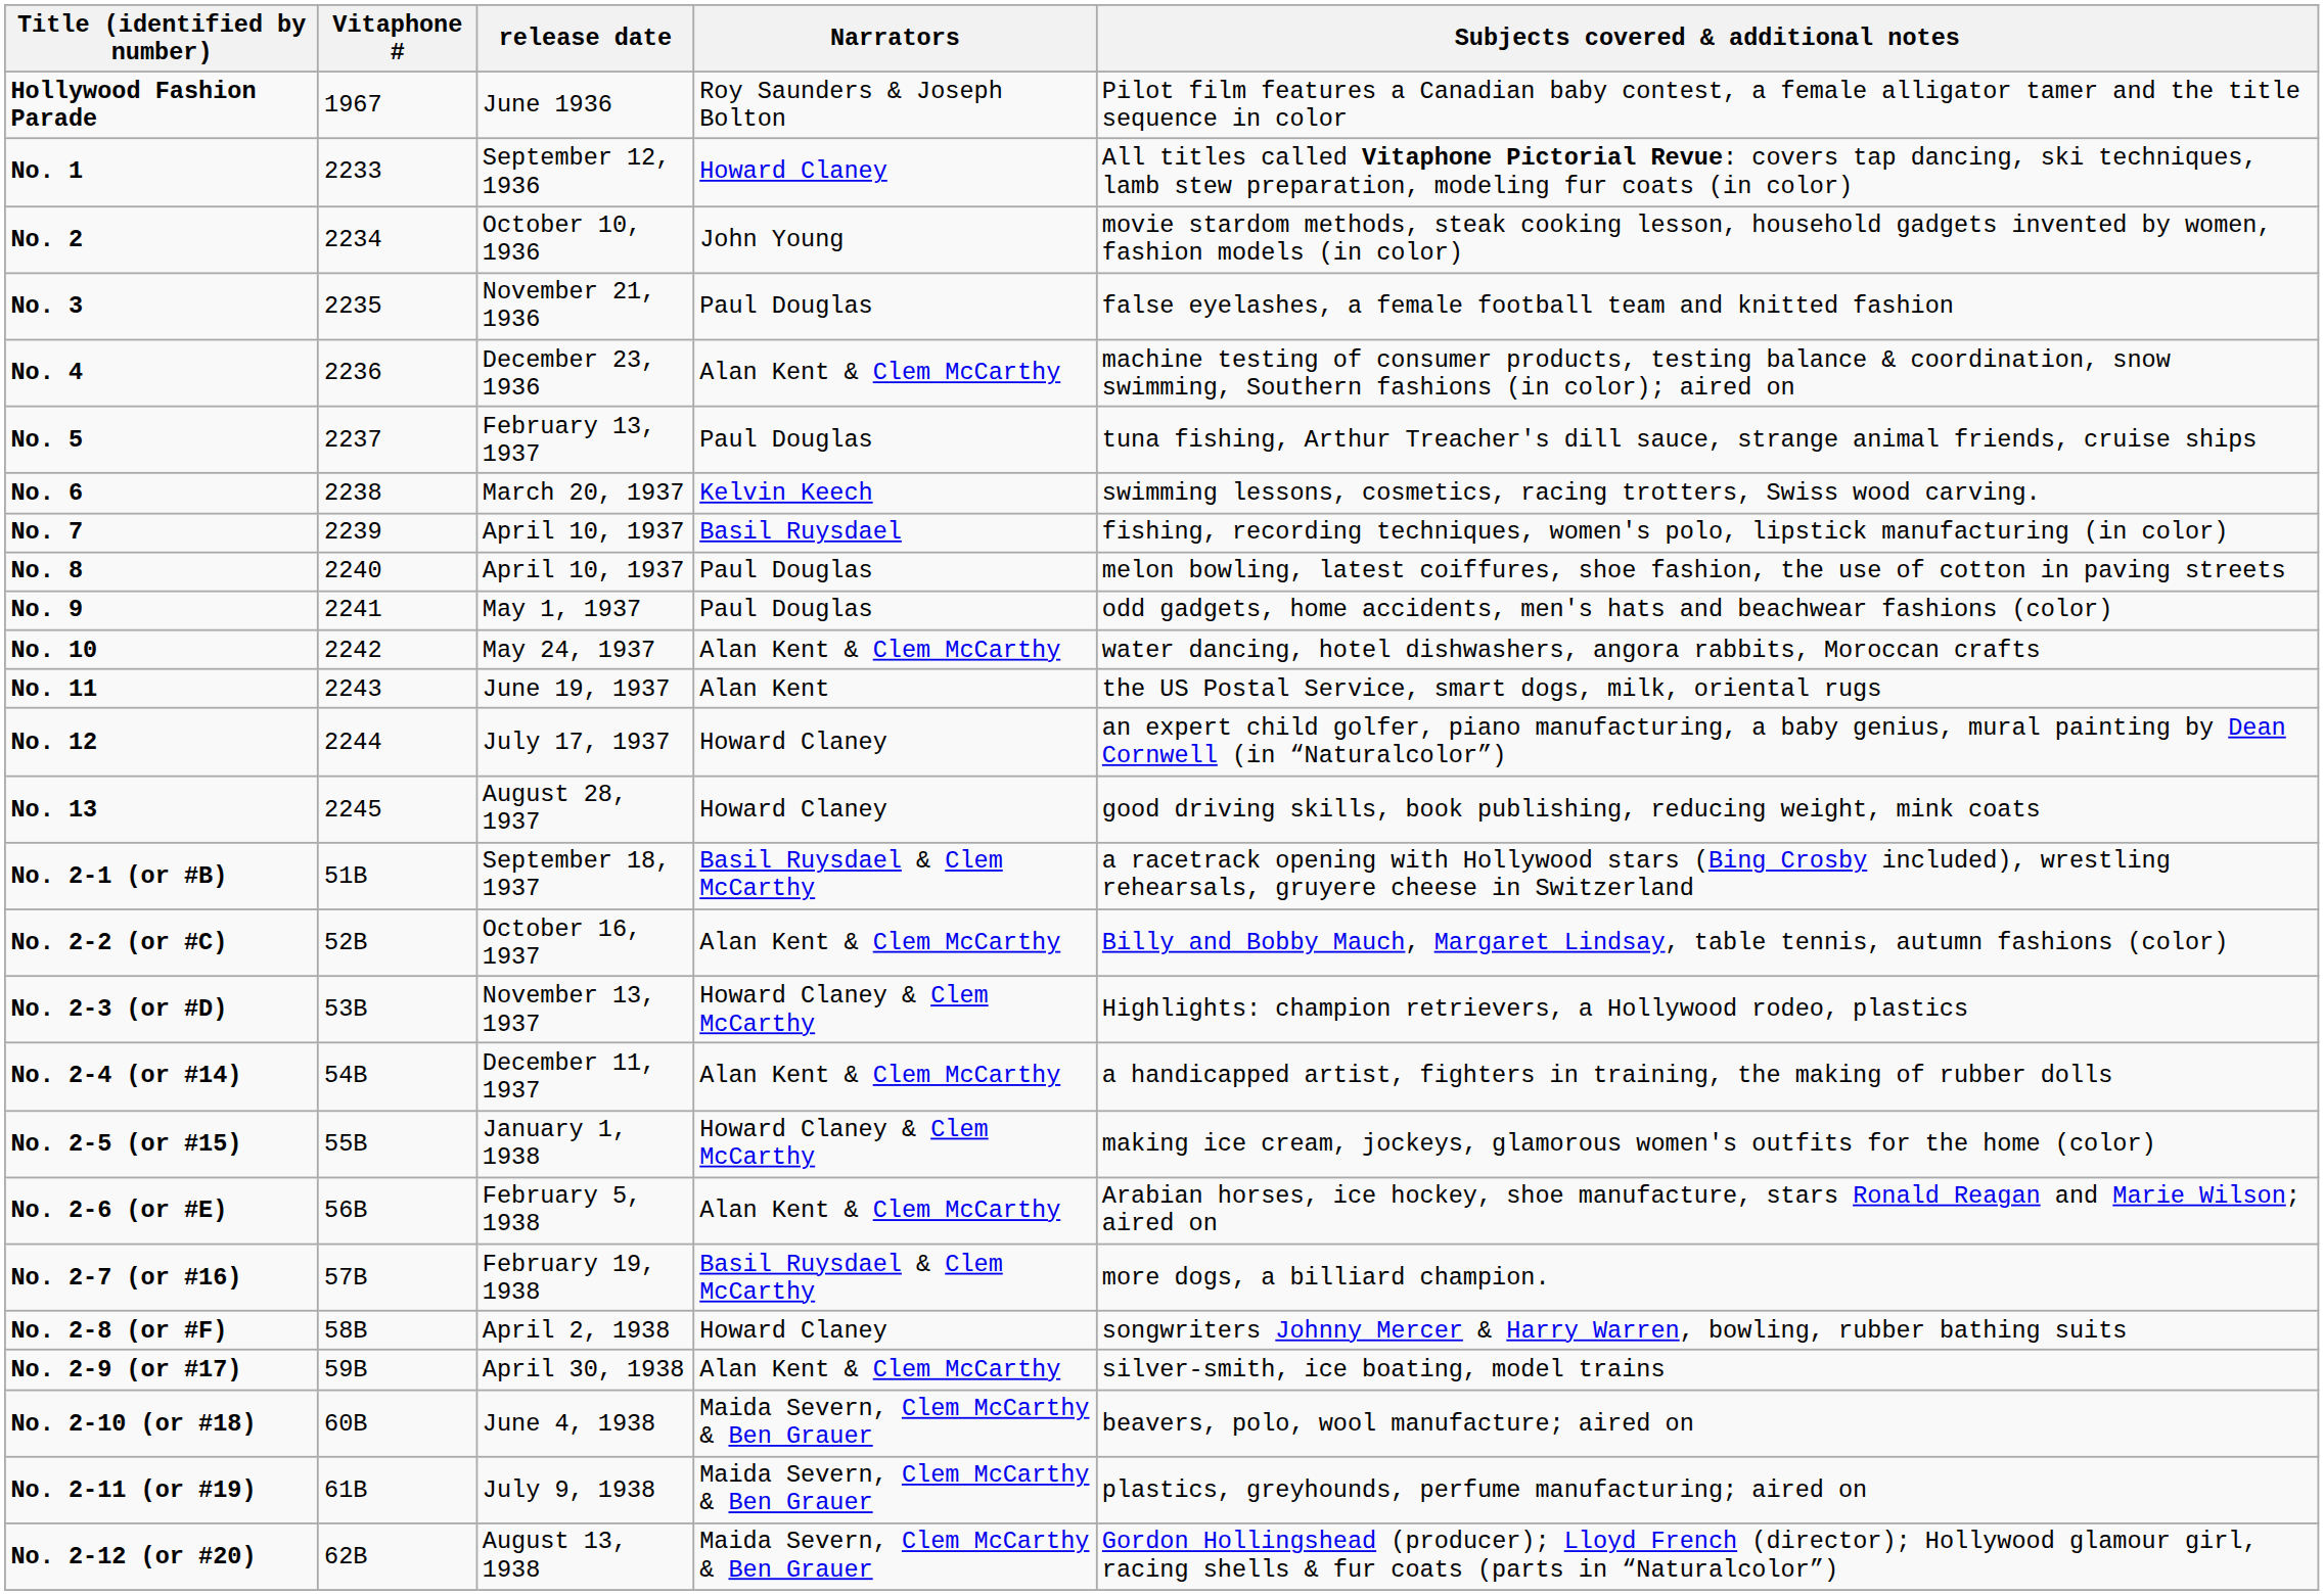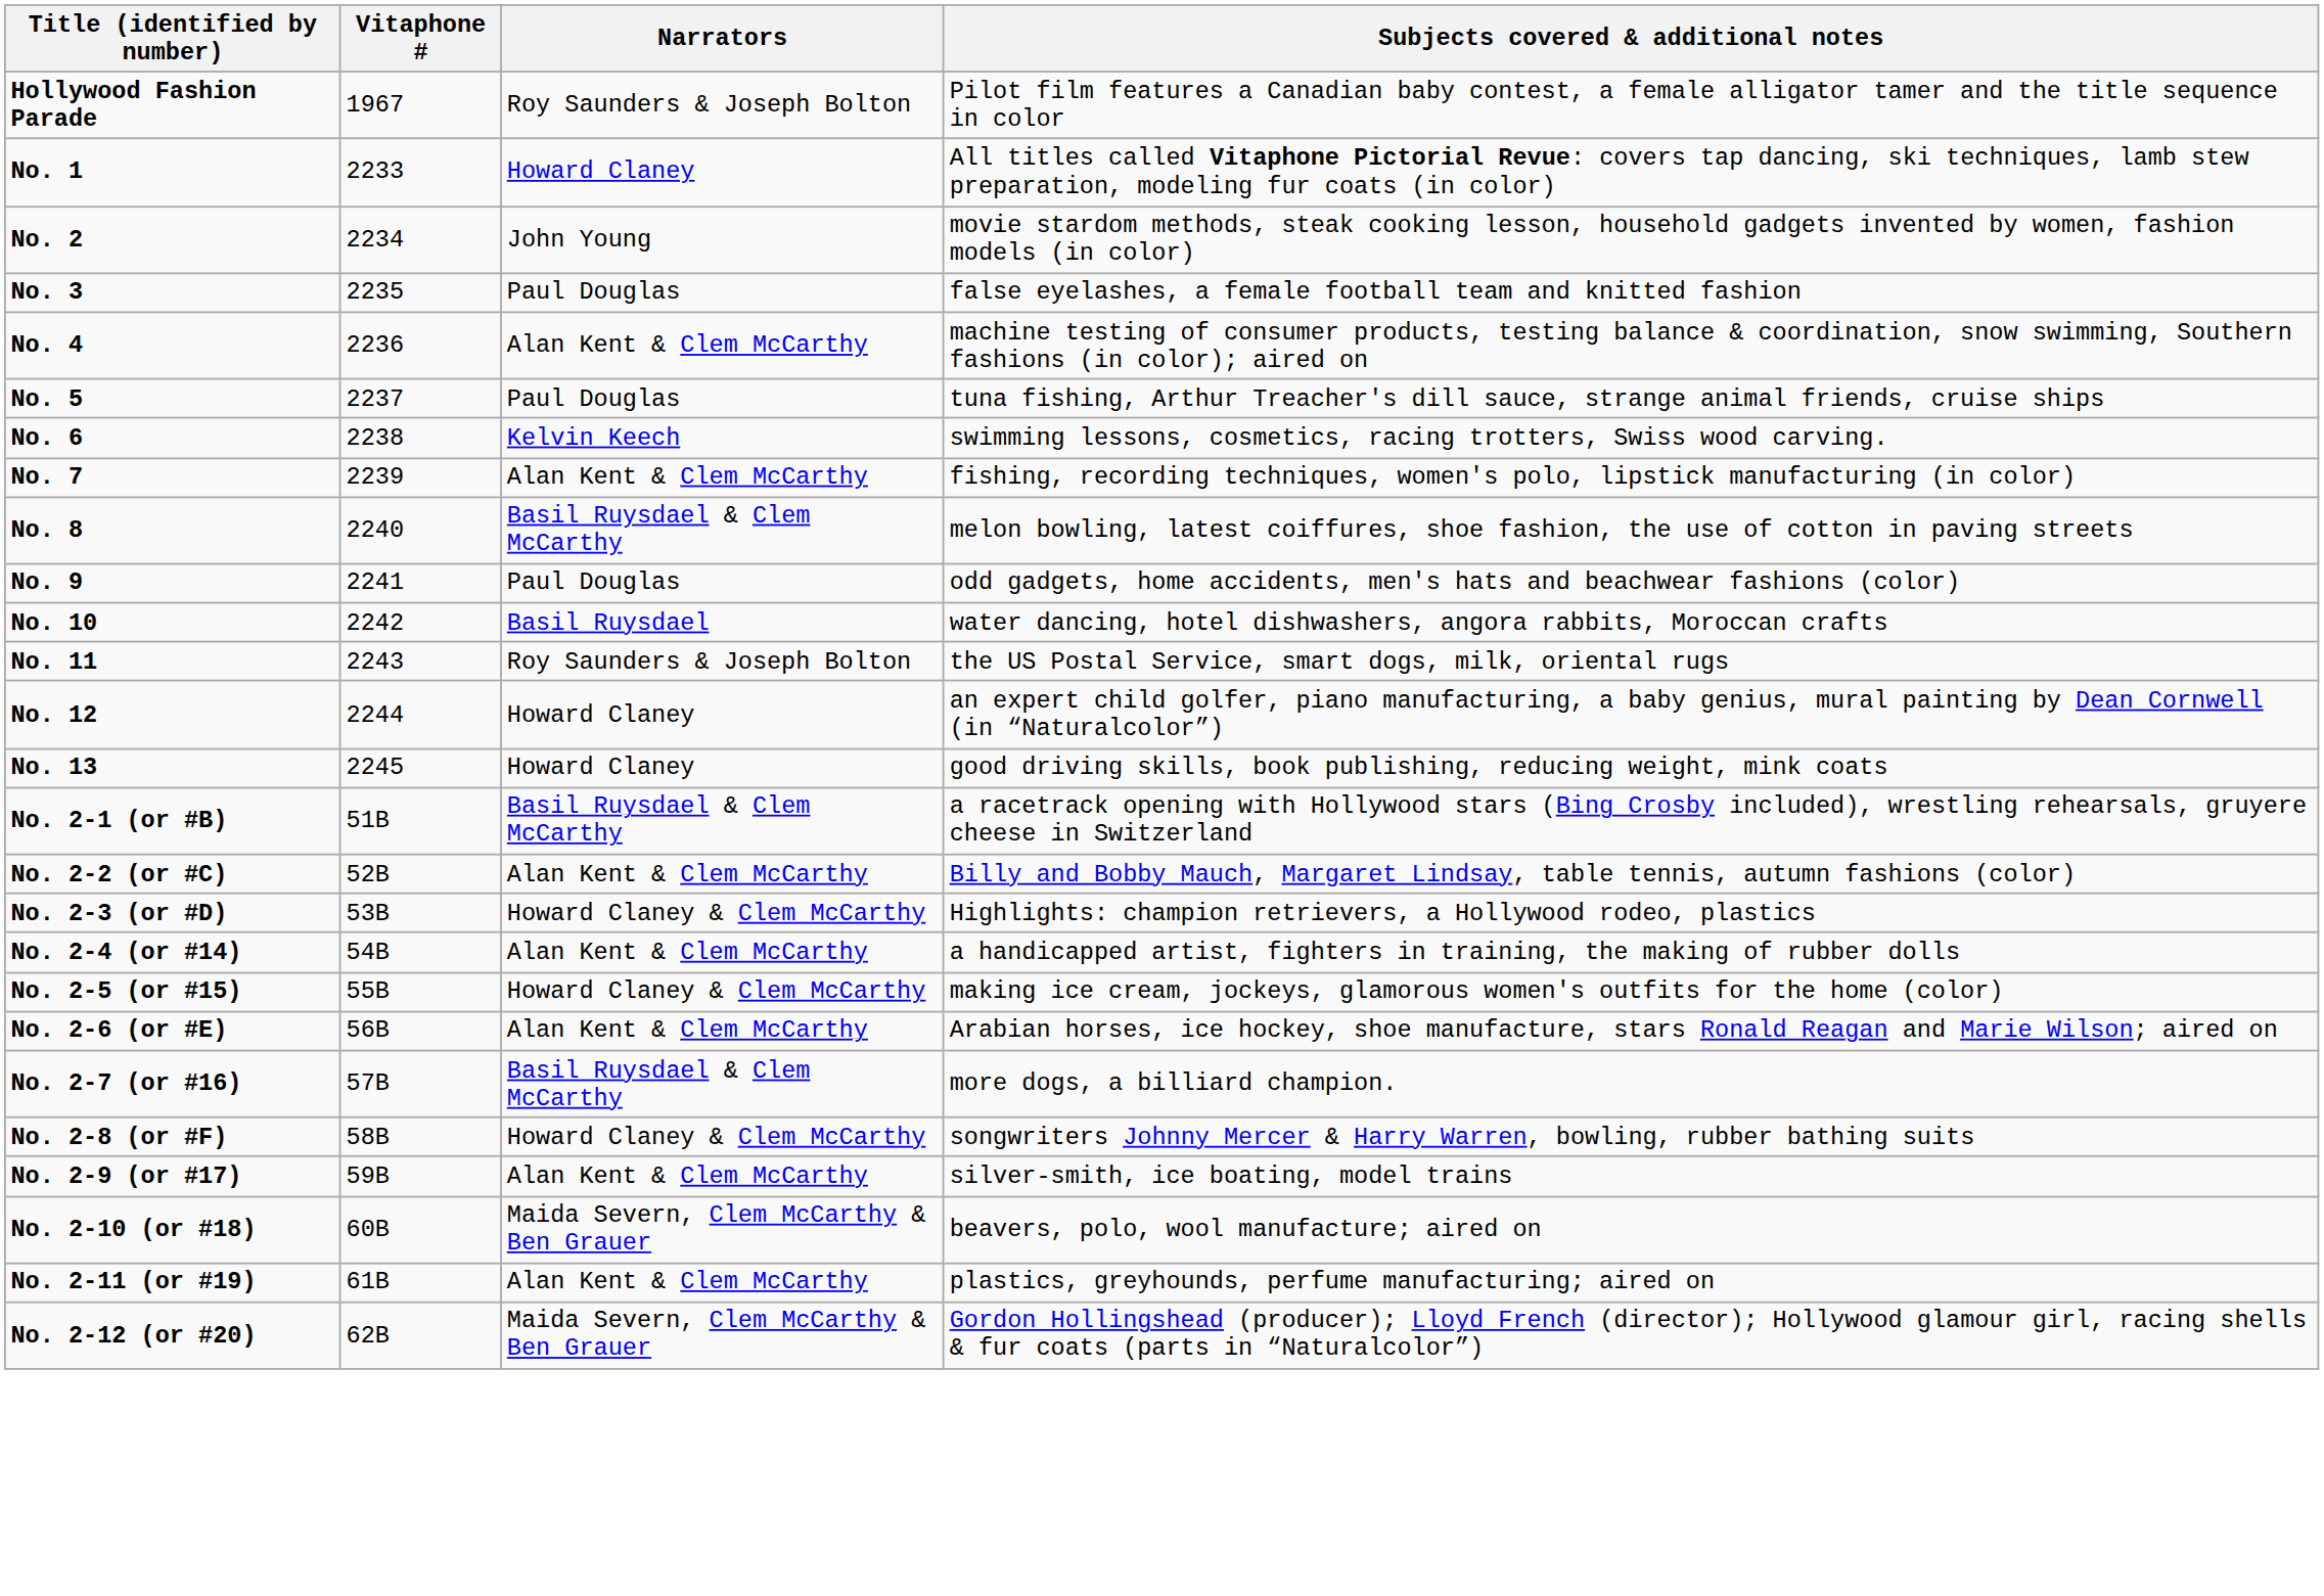 <table class="wikitable sortable" border="1">
 <tr>
 <th>Title (identified by number)</th>
 <th>Vitaphone #</th>
-<th>release date</th>
 <th>Narrators</th>
 <th>Subjects covered & additional notes</th>
 </tr>
 <tr>
 <td><strong>Hollywood Fashion Parade</strong></td>
 <td>1967</td>
-<td>June 1936</td>
 <td>Roy Saunders & Joseph Bolton</td>
 <td>Pilot film features a Canadian baby contest, a female alligator tamer and the title sequence in color</td>
 </tr>
 <tr>
 <td><strong>No. 1</strong></td>
 <td>2233</td>
-<td>September 12, 1936</td>
 <td><a href='#'>Howard Claney</a></td>
 <td>All titles called <strong>Vitaphone Pictorial Revue</strong>: covers tap dancing, ski techniques, lamb stew preparation, modeling fur coats (in color)</td>
 </tr>
 <tr>
 <td><strong>No. 2</strong></td>
 <td>2234</td>
-<td>October 10, 1936</td>
 <td>John Young</td>
 <td>movie stardom methods, steak cooking lesson, household gadgets invented by women, fashion models (in color)</td>
 </tr>
 <tr>
 <td><strong> No. 3</strong></td>
 <td>2235</td>
-<td>November 21, 1936</td>
 <td>Paul Douglas</td>
 <td>false eyelashes, a female football team and knitted fashion</td>
 </tr>
 <tr>
 <td><strong> No. 4</strong></td>
 <td>2236</td>
-<td>December 23, 1936</td>
 <td>Alan Kent & <a href='#'>Clem McCarthy</a></td>
 <td>machine testing of consumer products, testing balance & coordination, snow swimming, Southern fashions (in color); aired on </td>
 </tr>
 <tr>
 <td><strong> No. 5</strong></td>
 <td>2237</td>
-<td>February 13, 1937</td>
 <td>Paul Douglas</td>
 <td>tuna fishing, Arthur Treacher's dill sauce, strange animal friends, cruise ships</td>
 </tr>
 <tr>
 <td><strong> No. 6</strong></td>
 <td>2238</td>
-<td>March 20, 1937</td>
 <td><a href='#'>Kelvin Keech</a></td>
 <td>swimming lessons, cosmetics, racing trotters, Swiss wood carving.</td>
 </tr>
 <tr>
 <td><strong> No. 7</strong></td>
 <td>2239</td>
-<td>April 10, 1937</td>
-<td><a href='#'>Basil Ruysdael</a></td>
+<td>Alan Kent & <a href='#'>Clem McCarthy</a></td>
 <td>fishing, recording techniques, women's polo, lipstick manufacturing (in color)</td>
 </tr>
 <tr>
 <td><strong> No. 8</strong></td>
 <td>2240</td>
-<td>April 10, 1937</td>
-<td>Paul Douglas</td>
+<td><a href='#'>Basil Ruysdael</a> & <a href='#'>Clem McCarthy</a></td>
 <td>melon bowling, latest coiffures, shoe fashion, the use of cotton in paving streets</td>
 </tr>
 <tr>
 <td><strong> No. 9</strong></td>
 <td>2241</td>
-<td>May 1, 1937</td>
 <td>Paul Douglas</td>
 <td>odd gadgets, home accidents, men's hats and beachwear fashions (color)</td>
 </tr>
 <tr>
 <td><strong> No. 10</strong></td>
 <td>2242</td>
-<td>May 24, 1937</td>
-<td>Alan Kent & <a href='#'>Clem McCarthy</a></td>
+<td><a href='#'>Basil Ruysdael</a></td>
 <td>water dancing, hotel dishwashers, angora rabbits, Moroccan crafts</td>
 </tr>
 <tr>
 <td><strong> No. 11</strong></td>
 <td>2243</td>
-<td>June 19, 1937</td>
-<td>Alan Kent</td>
+<td>Roy Saunders & Joseph Bolton</td>
 <td>the US Postal Service, smart dogs, milk, oriental rugs</td>
 </tr>
 <tr>
 <td><strong> No. 12</strong></td>
 <td>2244</td>
-<td>July 17, 1937</td>
 <td>Howard Claney</td>
 <td>an expert child golfer, piano manufacturing, a baby genius, mural painting by <a href='#'>Dean Cornwell</a> (in “Naturalcolor”)</td>
 </tr>
 <tr>
 <td><strong> No. 13</strong></td>
 <td>2245</td>
-<td>August 28, 1937</td>
 <td>Howard Claney</td>
 <td>good driving skills, book publishing, reducing weight, mink coats</td>
 </tr>
 <tr>
 <td><strong> No. 2-1 (or #B)</strong></td>
 <td>51B</td>
-<td>September 18, 1937</td>
 <td><a href='#'>Basil Ruysdael</a> & <a href='#'>Clem McCarthy</a></td>
 <td>a racetrack opening with Hollywood stars (<a href='#'>Bing Crosby</a> included), wrestling rehearsals, gruyere cheese in Switzerland</td>
 </tr>
 <tr>
 <td><strong> No. 2-2 (or #C)</strong></td>
 <td>52B</td>
-<td>October 16, 1937</td>
 <td>Alan Kent & <a href='#'>Clem McCarthy</a></td>
 <td><a href='#'>Billy and Bobby Mauch</a>, <a href='#'>Margaret Lindsay</a>, table tennis, autumn fashions (color)</td>
 </tr>
 <tr>
 <td><strong> No. 2-3 (or #D)</strong></td>
 <td>53B</td>
-<td>November 13, 1937</td>
 <td>Howard Claney & <a href='#'>Clem McCarthy</a></td>
 <td>Highlights: champion retrievers, a Hollywood rodeo, plastics</td>
 </tr>
 <tr>
 <td><strong> No. 2-4 (or #14)</strong></td>
 <td>54B</td>
-<td>December 11, 1937</td>
 <td>Alan Kent & <a href='#'>Clem McCarthy</a></td>
 <td>a handicapped artist, fighters in training,  the making of rubber dolls</td>
 </tr>
 <tr>
 <td><strong> No. 2-5 (or #15)</strong></td>
 <td>55B</td>
-<td>January 1, 1938</td>
 <td>Howard Claney & <a href='#'>Clem McCarthy</a></td>
 <td>making ice cream, jockeys, glamorous women's outfits for the home (color)</td>
 </tr>
 <tr>
 <td><strong> No. 2-6 (or #E)</strong></td>
 <td>56B</td>
-<td>February 5, 1938</td>
 <td>Alan Kent & <a href='#'>Clem McCarthy</a></td>
 <td>Arabian horses, ice hockey, shoe manufacture, stars <a href='#'>Ronald Reagan</a> and <a href='#'>Marie Wilson</a>; aired on </td>
 </tr>
 <tr>
 <td><strong> No. 2-7 (or #16)</strong></td>
 <td>57B</td>
-<td>February 19, 1938</td>
 <td><a href='#'>Basil Ruysdael</a> & <a href='#'>Clem McCarthy</a></td>
 <td>more dogs, a billiard champion.</td>
 </tr>
 <tr>
 <td><strong> No. 2-8 (or #F)</strong></td>
 <td>58B</td>
-<td>April 2, 1938</td>
-<td>Howard Claney</td>
+<td>Howard Claney & <a href='#'>Clem McCarthy</a></td>
 <td>songwriters <a href='#'>Johnny Mercer</a> & <a href='#'>Harry Warren</a>, bowling, rubber bathing suits</td>
 </tr>
 <tr>
 <td><strong> No. 2-9 (or #17)</strong></td>
 <td>59B</td>
-<td>April 30, 1938</td>
 <td>Alan Kent & <a href='#'>Clem McCarthy</a></td>
 <td>silver-smith, ice boating, model trains</td>
 </tr>
 <tr>
 <td><strong> No. 2-10 (or #18)</strong></td>
 <td>60B</td>
-<td>June 4, 1938</td>
 <td>Maida Severn, <a href='#'>Clem McCarthy</a> & <a href='#'>Ben Grauer</a></td>
 <td>beavers, polo, wool manufacture; aired on </td>
 </tr>
 <tr>
 <td><strong> No. 2-11 (or #19)</strong></td>
 <td>61B</td>
-<td>July 9, 1938</td>
-<td>Maida Severn, <a href='#'>Clem McCarthy</a> & <a href='#'>Ben Grauer</a></td>
+<td>Alan Kent & <a href='#'>Clem McCarthy</a></td>
 <td>plastics, greyhounds, perfume manufacturing; aired on </td>
 </tr>
 <tr>
 <td><strong> No. 2-12 (or #20)</strong></td>
 <td>62B</td>
-<td>August 13, 1938</td>
 <td>Maida Severn, <a href='#'>Clem McCarthy</a> & <a href='#'>Ben Grauer</a></td>
 <td><a href='#'>Gordon Hollingshead</a> (producer); <a href='#'>Lloyd French</a> (director); Hollywood glamour girl, racing shells & fur coats (parts in “Naturalcolor”)</td>
 </tr>
 </table>
